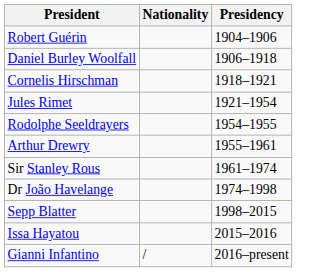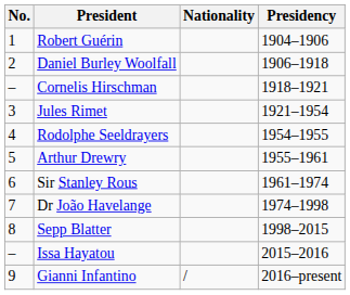 <table class="wikitable">
 <tr>
+<th>No.</th>
 <th>President</th>
 <th>Nationality</th>
 <th>Presidency</th>
 </tr>
 <tr>
+<td>1</td>
 <td><a href='#'>Robert Guérin</a></td>
 <td></td>
 <td>1904–1906</td>
 </tr>
 <tr>
+<td>2</td>
 <td><a href='#'>Daniel Burley Woolfall</a></td>
 <td></td>
 <td>1906–1918</td>
 </tr>
 <tr>
+<td>–</td>
 <td><a href='#'>Cornelis Hirschman</a> </td>
 <td></td>
 <td>1918–1921</td>
 </tr>
 <tr>
+<td>3</td>
 <td><a href='#'>Jules Rimet</a></td>
 <td></td>
 <td>1921–1954</td>
 </tr>
 <tr>
+<td>4</td>
 <td><a href='#'>Rodolphe Seeldrayers</a></td>
 <td></td>
 <td>1954–1955</td>
 </tr>
 <tr>
+<td>5</td>
 <td><a href='#'>Arthur Drewry</a></td>
 <td></td>
 <td>1955–1961</td>
 </tr>
 <tr>
+<td>6</td>
 <td>Sir <a href='#'>Stanley Rous</a></td>
 <td></td>
 <td>1961–1974</td>
 </tr>
 <tr>
+<td>7</td>
 <td>Dr <a href='#'>João Havelange</a></td>
 <td></td>
 <td>1974–1998</td>
 </tr>
 <tr>
+<td>8</td>
 <td><a href='#'>Sepp Blatter</a></td>
 <td></td>
 <td>1998–2015</td>
 </tr>
 <tr>
+<td>–</td>
 <td><a href='#'>Issa Hayatou</a> </td>
 <td></td>
 <td>2015–2016</td>
 </tr>
 <tr>
+<td>9</td>
 <td><a href='#'>Gianni Infantino</a></td>
 <td>/</td>
 <td>2016–present</td>
 </tr>
 </table>
